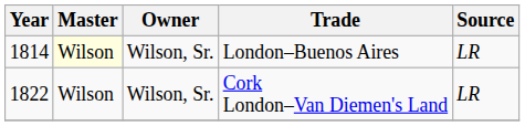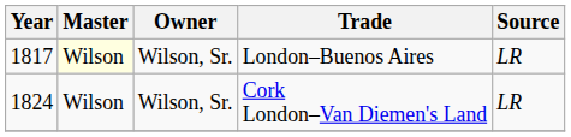 <table class=" wikitable">
 <tr>
 <th>Year</th>
 <th>Master</th>
 <th>Owner</th>
 <th>Trade</th>
 <th>Source</th>
 </tr>
 <tr>
-<td>1814</td>
+<td>1817</td>
 <td style="background: lightyellow;">Wilson</td>
 <td>Wilson, Sr.</td>
 <td>London–Buenos Aires</td>
 <td><em>LR</em></td>
 </tr>
 <tr>
-<td>1822</td>
+<td>1824</td>
 <td>Wilson</td>
 <td>Wilson, Sr.</td>
 <td><a href='#'>Cork</a><br>London–<a href='#'>Van Diemen's Land</a></td>
 <td><em>LR</em></td>
 </tr>
 <tr>
 </tr>
 </table>
